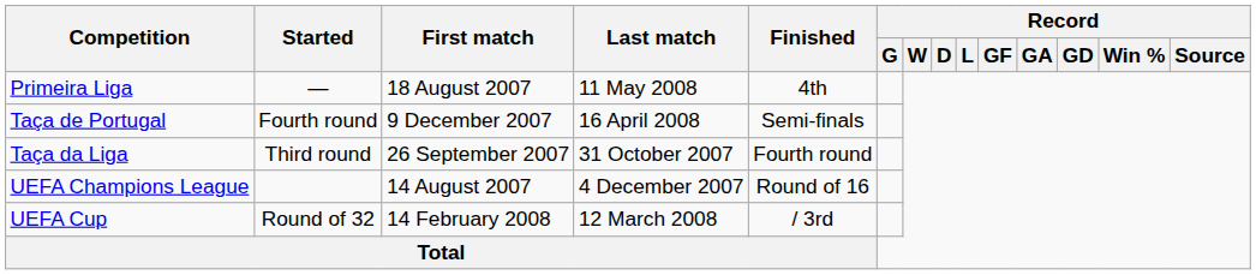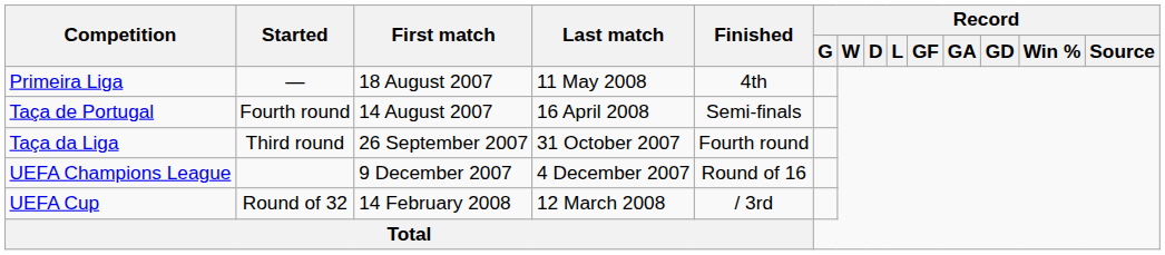 <table class="wikitable" style="text-align: center">
 <tr>
 <th rowspan="2">Competition</th>
 <th rowspan="2">Started</th>
 <th rowspan="2">First match</th>
 <th rowspan="2">Last match</th>
 <th rowspan="2">Finished</th>
 <th colspan="9">Record</th>
 </tr>
 <tr>
 <th>G</th>
 <th>W</th>
 <th>D</th>
 <th>L</th>
 <th>GF</th>
 <th>GA</th>
 <th>GD</th>
 <th>Win %</th>
 <th>Source</th>
 </tr>
 <tr>
 <td align=left><a href='#'>Primeira Liga</a></td>
 <td>—</td>
 <td align=left>18 August 2007</td>
 <td align=left>11 May 2008</td>
 <td>4th<br></td>
 <td align=left></td>
 </tr>
 <tr>
 <td align=left><a href='#'>Taça de Portugal</a></td>
 <td>Fourth round</td>
-<td align=left>9 December 2007</td>
+<td align=left>14 August 2007</td>
 <td align=left>16 April 2008</td>
 <td>Semi-finals<br></td>
 <td align=left></td>
 </tr>
 <tr>
 <td align=left><a href='#'>Taça da Liga</a></td>
 <td>Third round</td>
 <td align=left>26 September 2007</td>
 <td align=left>31 October 2007</td>
 <td>Fourth round<br></td>
 <td align=left></td>
 </tr>
 <tr>
 <td align=left><a href='#'>UEFA Champions League</a></td>
 <td></td>
-<td align=left>14 August 2007</td>
+<td align=left>9 December 2007</td>
 <td align=left>4 December 2007</td>
 <td>Round of 16<br></td>
 <td align=left></td>
 </tr>
 <tr>
 <td align=left><a href='#'>UEFA Cup</a></td>
 <td>Round of 32</td>
 <td align=left>14 February 2008</td>
 <td align=left>12 March 2008</td>
 <td> / 3rd<br></td>
 <td align=left></td>
 </tr>
 <tr>
 <th colspan="5">Total<br></th>
 </tr>
 </table>
